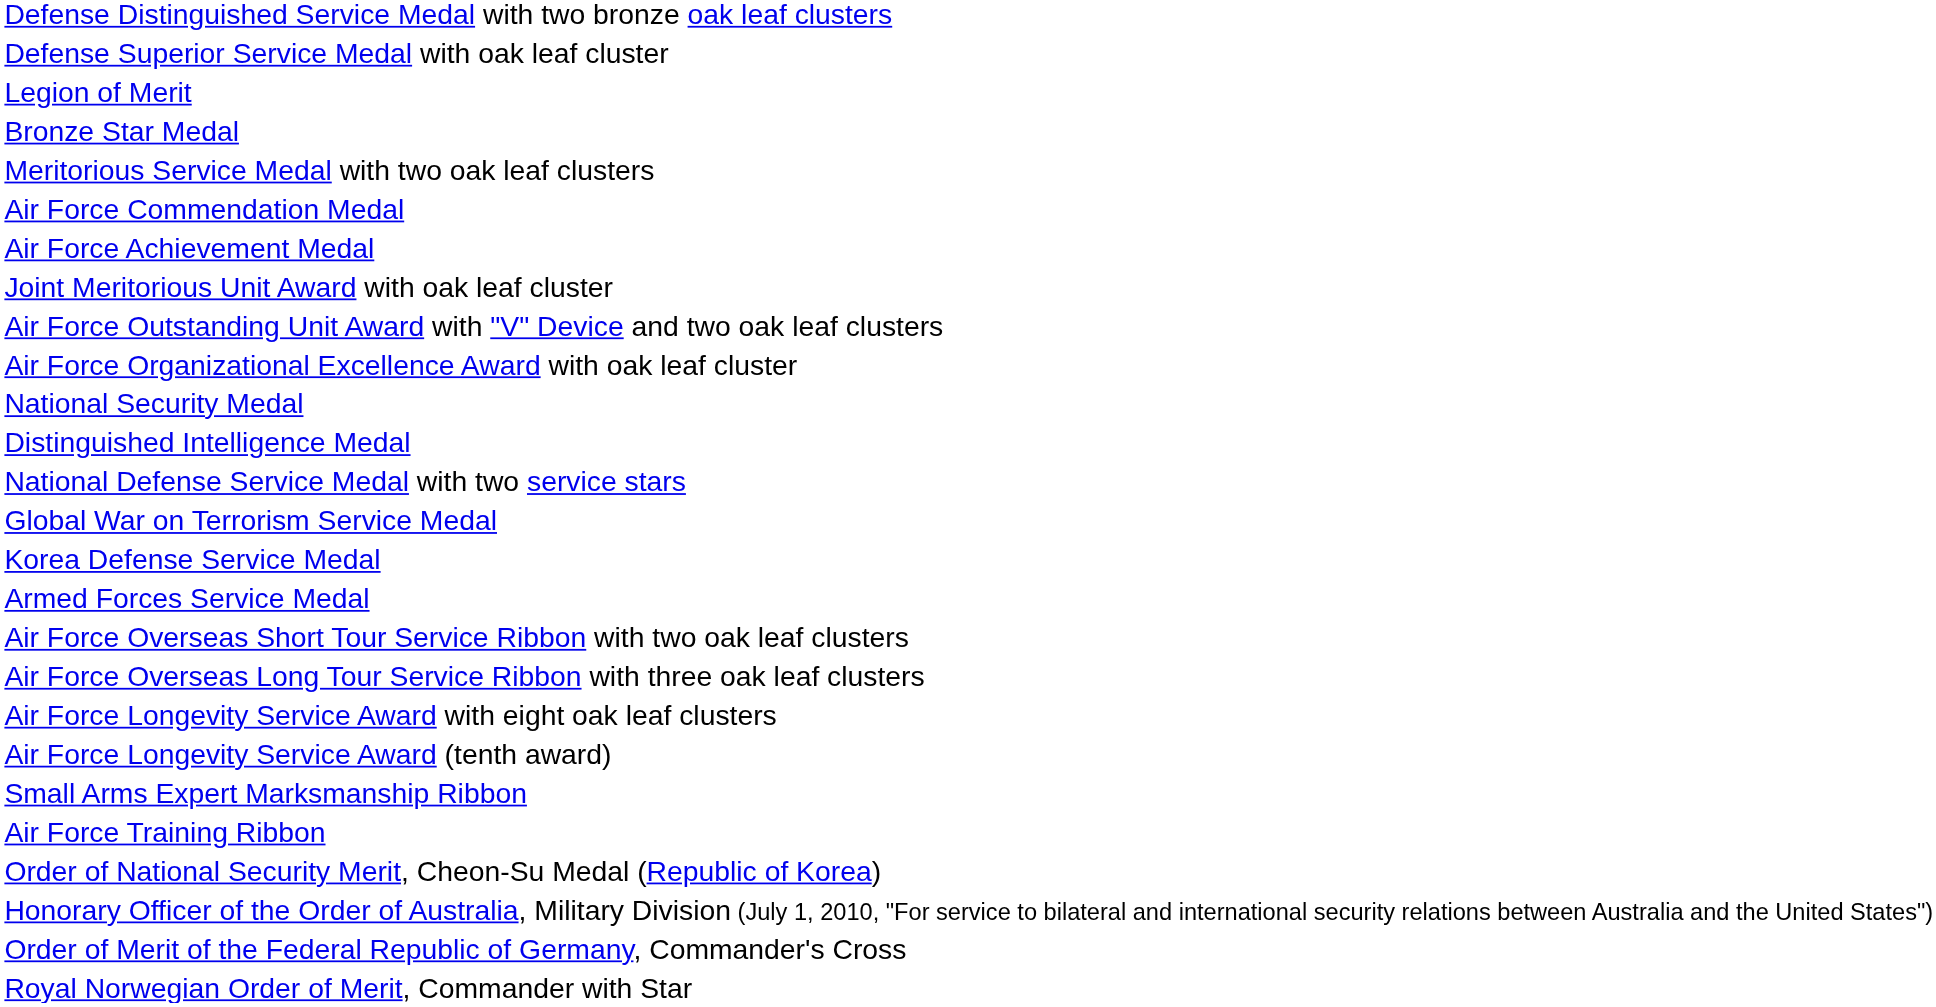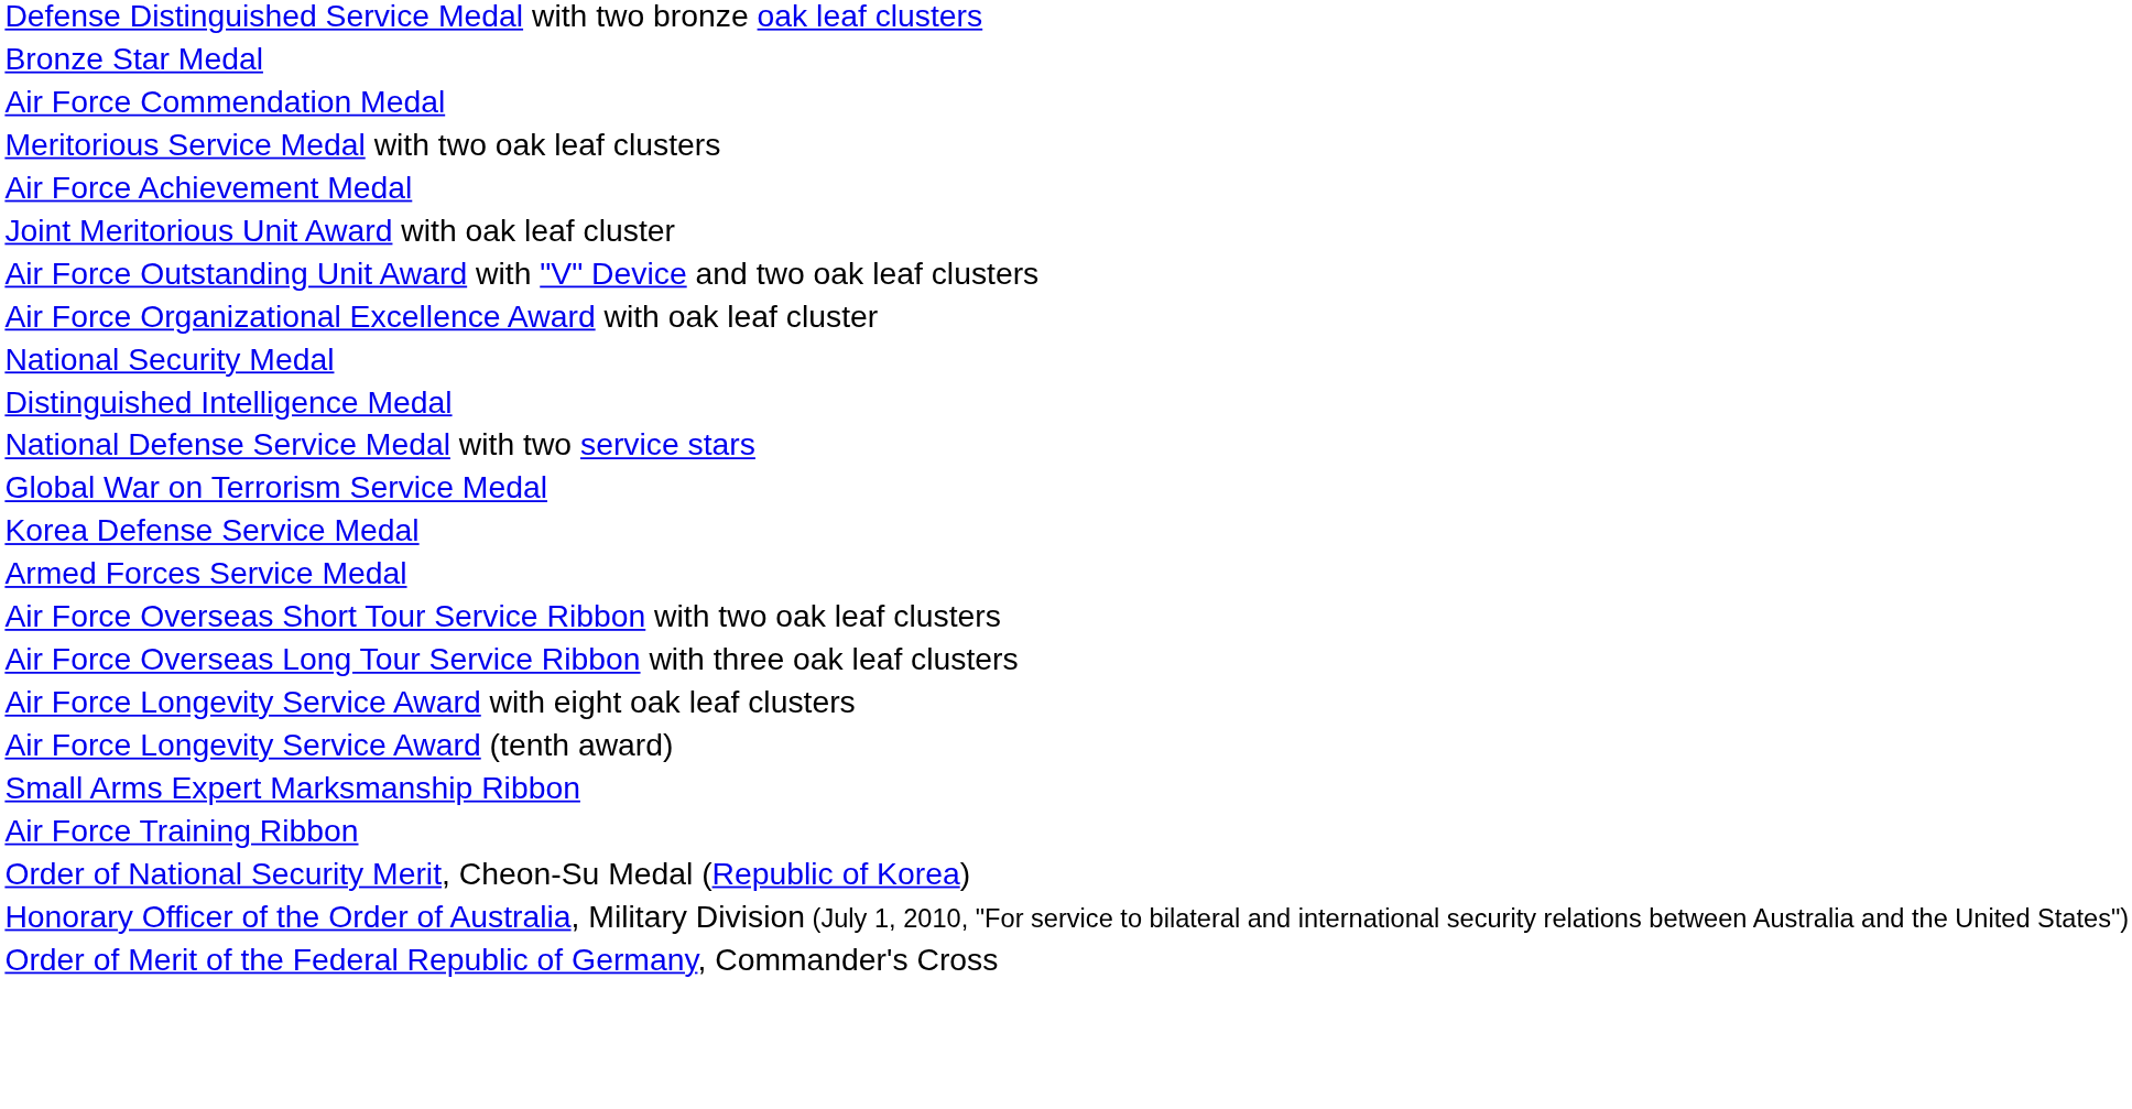 <table>
 <tr>
 <td></td>
 <td><a href='#'>Defense Distinguished Service Medal</a> with two bronze <a href='#'>oak leaf clusters</a></td>
 </tr>
 <tr>
 <td></td>
-<td><a href='#'>Defense Superior Service Medal</a> with oak leaf cluster</td>
-</tr>
-<tr>
-<td></td>
-<td><a href='#'>Legion of Merit</a></td>
-</tr>
-<tr>
-<td></td>
 <td><a href='#'>Bronze Star Medal</a></td>
 </tr>
 <tr>
 <td></td>
-<td><a href='#'>Meritorious Service Medal</a> with two oak leaf clusters</td>
+<td><a href='#'>Air Force Commendation Medal</a></td>
 </tr>
 <tr>
 <td></td>
-<td><a href='#'>Air Force Commendation Medal</a></td>
+<td><a href='#'>Meritorious Service Medal</a> with two oak leaf clusters</td>
 </tr>
 <tr>
 <td></td>
 <td><a href='#'>Air Force Achievement Medal</a></td>
 </tr>
 <tr>
 <td></td>
 <td><a href='#'>Joint Meritorious Unit Award</a> with oak leaf cluster</td>
 </tr>
 <tr>
 <td></td>
 <td><a href='#'>Air Force Outstanding Unit Award</a> with <a href='#'>"V" Device</a> and two oak leaf clusters</td>
 </tr>
 <tr>
 <td></td>
 <td><a href='#'>Air Force Organizational Excellence Award</a> with oak leaf cluster</td>
 </tr>
 <tr>
 <td></td>
 <td><a href='#'>National Security Medal</a></td>
 </tr>
 <tr>
 <td></td>
 <td><a href='#'>Distinguished Intelligence Medal</a></td>
 </tr>
 <tr>
 <td></td>
 <td><a href='#'>National Defense Service Medal</a> with two <a href='#'>service stars</a></td>
 </tr>
 <tr>
 <td></td>
 <td><a href='#'>Global War on Terrorism Service Medal</a></td>
 </tr>
 <tr>
 <td></td>
 <td><a href='#'>Korea Defense Service Medal</a></td>
 </tr>
 <tr>
 <td></td>
 <td><a href='#'>Armed Forces Service Medal</a></td>
 </tr>
 <tr>
 <td></td>
 <td><a href='#'>Air Force Overseas Short Tour Service Ribbon</a> with two oak leaf clusters</td>
 </tr>
 <tr>
 <td></td>
 <td><a href='#'>Air Force Overseas Long Tour Service Ribbon</a> with three oak leaf clusters</td>
 </tr>
 <tr>
 <td></td>
 <td><a href='#'>Air Force Longevity Service Award</a> with eight oak leaf clusters</td>
 </tr>
 <tr>
 <td></td>
 <td><a href='#'>Air Force Longevity Service Award</a> (tenth award)</td>
 </tr>
 <tr>
 <td></td>
 <td><a href='#'>Small Arms Expert Marksmanship Ribbon</a></td>
 </tr>
 <tr>
 <td></td>
 <td><a href='#'>Air Force Training Ribbon</a></td>
 </tr>
 <tr>
 <td></td>
 <td><a href='#'>Order of National Security Merit</a>, Cheon-Su Medal (<a href='#'>Republic of Korea</a>)</td>
 </tr>
 <tr>
 <td></td>
 <td><a href='#'>Honorary Officer of the Order of Australia</a>, Military Division<small> (July 1, 2010, "For service to bilateral and international security relations between Australia and the United States")</small></td>
 </tr>
 <tr>
 <td></td>
 <td><a href='#'>Order of Merit of the Federal Republic of Germany</a>, Commander's Cross</td>
 </tr>
-<tr>
-<td></td>
-<td><a href='#'>Royal Norwegian Order of Merit</a>, Commander with Star</td>
-</tr>
 </table>
